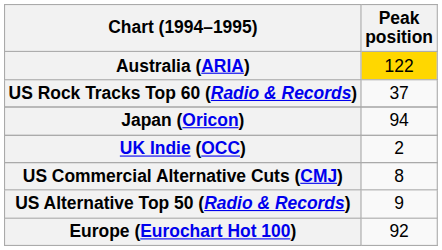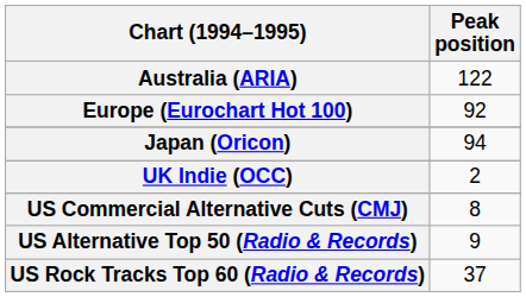 <table class="wikitable sortable plainrowheaders" style="text-align:center">
 <tr>
 <th>Chart (1994–1995)</th>
 <th>Peak<br>position</th>
 </tr>
 <tr>
 <th scope="row">Australia (<a href='#'>ARIA</a>)</th>
-<td style="background: gold;">122</td>
+<td>122</td>
 </tr>
 <tr>
-<th scope="row">US Rock Tracks Top 60 (<em><a href='#'>Radio & Records</a></em>)</th>
-<td>37</td>
+<th scope="row">Europe (<a href='#'>Eurochart Hot 100</a>)</th>
+<td>92</td>
 </tr>
 <tr>
 </tr>
 <tr>
 </tr>
 <tr>
 <th scope="row">Japan (<a href='#'>Oricon</a>)</th>
 <td>94</td>
 </tr>
 <tr>
 </tr>
 <tr>
 </tr>
 <tr>
 </tr>
 <tr>
 <th scope="row"><a href='#'>UK Indie</a> (<a href='#'>OCC</a>)</th>
 <td>2</td>
 </tr>
 <tr>
 </tr>
 <tr>
 </tr>
 <tr>
 <th scope="row">US Commercial Alternative Cuts (<a href='#'>CMJ</a>)</th>
 <td>8</td>
 </tr>
 <tr>
 <th scope="row">US Alternative Top 50 (<em><a href='#'>Radio & Records</a></em>)</th>
 <td>9</td>
 </tr>
 <tr>
-<th scope="row">Europe (<a href='#'>Eurochart Hot 100</a>)</th>
-<td>92</td>
+<th scope="row">US Rock Tracks Top 60 (<em><a href='#'>Radio & Records</a></em>)</th>
+<td>37</td>
 </tr>
 </table>
